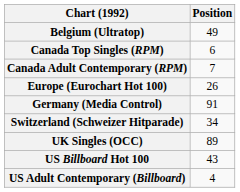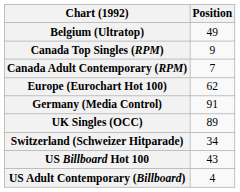 <table class="wikitable sortable plainrowheaders" style="text-align:center">
 <tr>
 <th>Chart (1992)</th>
 <th>Position</th>
 </tr>
 <tr>
 <th scope="row">Belgium (Ultratop)</th>
 <td>49</td>
 </tr>
 <tr>
 <th scope="row">Canada Top Singles (<em>RPM</em>)</th>
-<td>6</td>
+<td>9</td>
 </tr>
 <tr>
 <th scope="row">Canada Adult Contemporary (<em>RPM</em>)</th>
 <td>7</td>
 </tr>
 <tr>
 <th scope="row">Europe (Eurochart Hot 100)</th>
-<td>26</td>
+<td>62</td>
 </tr>
 <tr>
 <th scope="row">Germany (Media Control)</th>
 <td>91</td>
 </tr>
 <tr>
+<th scope="row">UK Singles (OCC)</th>
+<td>89</td>
+</tr>
+<tr>
 <th scope="row">Switzerland (Schweizer Hitparade)</th>
 <td>34</td>
-</tr>
-<tr>
-<th scope="row">UK Singles (OCC)</th>
-<td>89</td>
 </tr>
 <tr>
 <th scope="row">US <em>Billboard</em> Hot 100</th>
 <td>43</td>
 </tr>
 <tr>
 <th scope="row">US Adult Contemporary (<em>Billboard</em>)</th>
 <td>4</td>
 </tr>
 </table>
